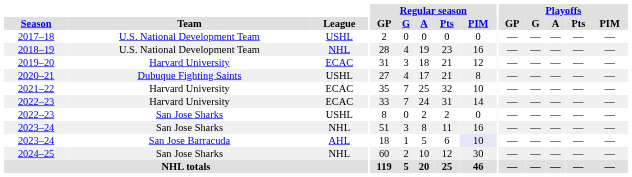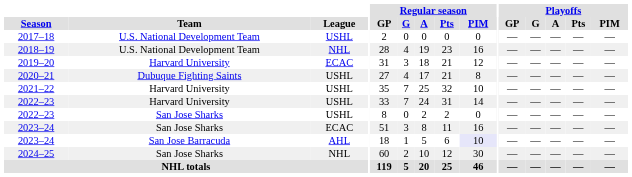 <table border="0" cellpadding="1" cellspacing="0" style="text-align:center; width:60em;">
 <tr bgcolor="#e0e0e0">
 <th colspan="3" bgcolor="#ffffff"></th>
 <th rowspan="100" bgcolor="#ffffff"></th>
 <th colspan="5"><a href='#'>Regular season</a></th>
 <th rowspan="100" bgcolor="#ffffff"></th>
 <th colspan="5"><a href='#'>Playoffs</a></th>
 </tr>
 <tr bgcolor="#e0e0e0">
 <th><a href='#'>Season</a></th>
 <th>Team</th>
 <th>League</th>
 <th>GP</th>
 <th><a href='#'>G</a></th>
 <th><a href='#'>A</a></th>
 <th><a href='#'>Pts</a></th>
 <th><a href='#'>PIM</a></th>
 <th>GP</th>
 <th>G</th>
 <th>A</th>
 <th>Pts</th>
 <th>PIM</th>
 </tr>
 <tr>
 <td><a href='#'>2017–18</a></td>
 <td><a href='#'>U.S. National Development Team</a></td>
 <td><a href='#'>USHL</a></td>
 <td>2</td>
 <td>0</td>
 <td>0</td>
 <td>0</td>
 <td>0</td>
 <td>—</td>
 <td>—</td>
 <td>—</td>
 <td>—</td>
 <td>—</td>
 </tr>
 <tr bgcolor="#f0f0f0">
 <td><a href='#'>2018–19</a></td>
 <td>U.S. National Development Team</td>
 <td><a href='#'>NHL</a></td>
 <td>28</td>
 <td>4</td>
 <td>19</td>
 <td>23</td>
 <td>16</td>
 <td>—</td>
 <td>—</td>
 <td>—</td>
 <td>—</td>
 <td>—</td>
 </tr>
 <tr>
 <td><a href='#'>2019–20</a></td>
 <td><a href='#'>Harvard University</a></td>
 <td><a href='#'>ECAC</a></td>
 <td>31</td>
 <td>3</td>
 <td>18</td>
 <td>21</td>
 <td>12</td>
 <td>—</td>
 <td>—</td>
 <td>—</td>
 <td>—</td>
 <td>—</td>
 </tr>
 <tr bgcolor="#f0f0f0">
 <td><a href='#'>2020–21</a></td>
 <td><a href='#'>Dubuque Fighting Saints</a></td>
 <td>USHL</td>
 <td>27</td>
 <td>4</td>
 <td>17</td>
 <td>21</td>
 <td>8</td>
 <td>—</td>
 <td>—</td>
 <td>—</td>
 <td>—</td>
 <td>—</td>
 </tr>
 <tr>
 <td><a href='#'>2021–22</a></td>
 <td>Harvard University</td>
-<td>ECAC</td>
+<td>USHL</td>
 <td>35</td>
 <td>7</td>
 <td>25</td>
 <td>32</td>
 <td>10</td>
 <td>—</td>
 <td>—</td>
 <td>—</td>
 <td>—</td>
 <td>—</td>
 </tr>
 <tr bgcolor="#f0f0f0">
 <td><a href='#'>2022–23</a></td>
 <td>Harvard University</td>
-<td>ECAC</td>
+<td>USHL</td>
 <td>33</td>
 <td>7</td>
 <td>24</td>
 <td>31</td>
 <td>14</td>
 <td>—</td>
 <td>—</td>
 <td>—</td>
 <td>—</td>
 <td>—</td>
 </tr>
 <tr>
 <td><a href='#'>2022–23</a></td>
 <td><a href='#'>San Jose Sharks</a></td>
 <td>USHL</td>
 <td>8</td>
 <td>0</td>
 <td>2</td>
 <td>2</td>
 <td>0</td>
 <td>—</td>
 <td>—</td>
 <td>—</td>
 <td>—</td>
 <td>—</td>
 </tr>
 <tr bgcolor="#f0f0f0">
 <td><a href='#'>2023–24</a></td>
 <td>San Jose Sharks</td>
-<td>NHL</td>
+<td>ECAC</td>
 <td>51</td>
 <td>3</td>
 <td>8</td>
 <td>11</td>
 <td>16</td>
 <td>—</td>
 <td>—</td>
 <td>—</td>
 <td>—</td>
 <td>—</td>
 </tr>
 <tr>
 <td><a href='#'>2023–24</a></td>
 <td><a href='#'>San Jose Barracuda</a></td>
 <td><a href='#'>AHL</a></td>
 <td>18</td>
 <td>1</td>
 <td>5</td>
 <td>6</td>
 <td style="background: lavender;">10</td>
 <td>—</td>
 <td>—</td>
 <td>—</td>
 <td>—</td>
 <td>—</td>
 </tr>
 <tr bgcolor="#f0f0f0">
 <td><a href='#'>2024–25</a></td>
 <td>San Jose Sharks</td>
 <td>NHL</td>
 <td>60</td>
 <td>2</td>
 <td>10</td>
 <td>12</td>
 <td>30</td>
 <td>—</td>
 <td>—</td>
 <td>—</td>
 <td>—</td>
 <td>—</td>
 </tr>
 <tr bgcolor="#e0e0e0">
 <th colspan="3">NHL totals</th>
 <th>119</th>
 <th>5</th>
 <th>20</th>
 <th>25</th>
 <th>46</th>
 <th>—</th>
 <th>—</th>
 <th>—</th>
 <th>—</th>
 <th>—</th>
 </tr>
 </table>
